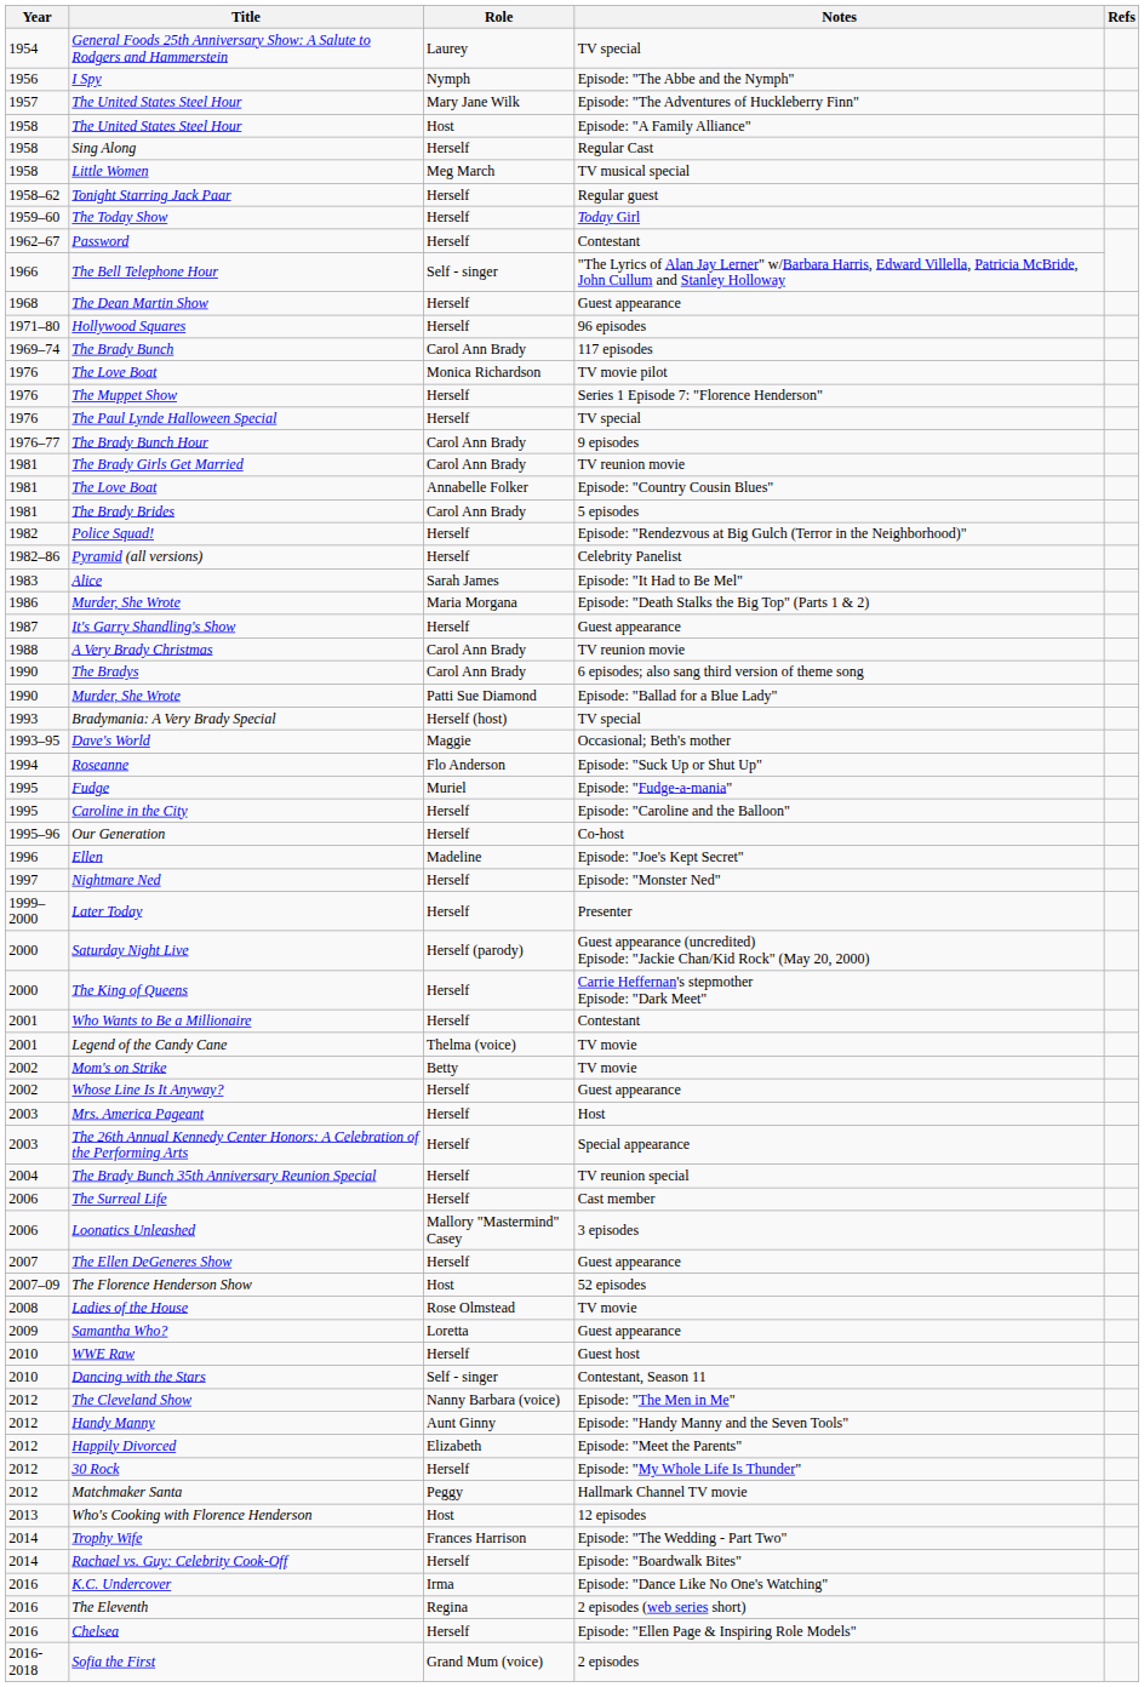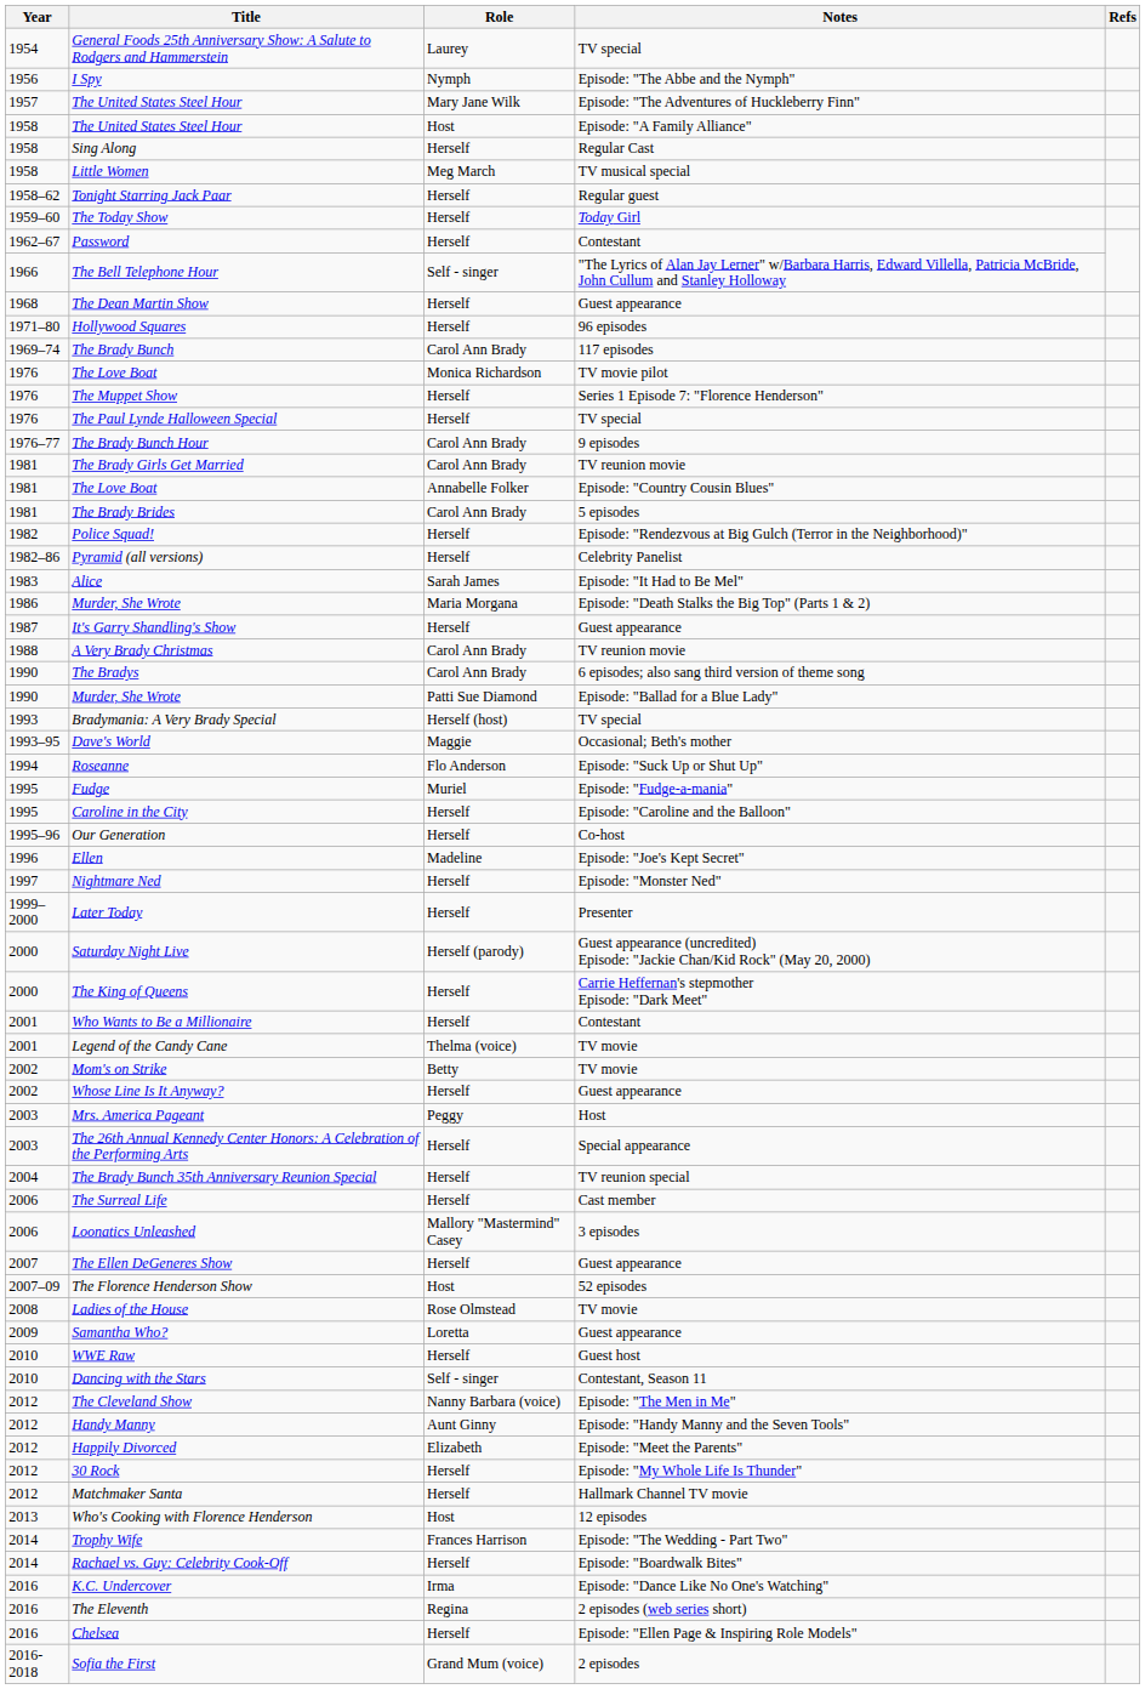 <table class="wikitable sortable">
 <tr>
 <th>Year</th>
 <th>Title</th>
 <th>Role</th>
 <th class="unsortable">Notes</th>
 <th class="unsortable">Refs</th>
 </tr>
 <tr>
 <td>1954</td>
 <td><em><a href='#'>General Foods 25th Anniversary Show: A Salute to Rodgers and Hammerstein</a></em></td>
 <td>Laurey</td>
 <td>TV special</td>
 <td></td>
 </tr>
 <tr>
 <td>1956</td>
 <td><em><a href='#'>I Spy</a></em></td>
 <td>Nymph</td>
 <td>Episode: "The Abbe and the Nymph"</td>
 <td></td>
 </tr>
 <tr>
 <td>1957</td>
 <td><em><a href='#'>The United States Steel Hour</a></em></td>
 <td>Mary Jane Wilk</td>
 <td>Episode: "The Adventures of Huckleberry Finn"</td>
 <td></td>
 </tr>
 <tr>
 <td>1958</td>
 <td><em><a href='#'>The United States Steel Hour</a></em></td>
 <td>Host</td>
 <td>Episode: "A Family Alliance"</td>
 <td></td>
 </tr>
 <tr>
 <td>1958</td>
 <td><em>Sing Along</em></td>
 <td>Herself</td>
 <td>Regular Cast</td>
 <td></td>
 </tr>
 <tr>
 <td>1958</td>
 <td><em><a href='#'>Little Women</a></em></td>
 <td>Meg March</td>
 <td>TV musical special</td>
 <td></td>
 </tr>
 <tr>
 <td>1958–62</td>
 <td><em><a href='#'>Tonight Starring Jack Paar</a></em></td>
 <td>Herself</td>
 <td>Regular guest</td>
 <td></td>
 </tr>
 <tr>
 <td>1959–60</td>
 <td><em><a href='#'>The Today Show</a></em></td>
 <td>Herself</td>
 <td><a href='#'><em>Today</em> Girl</a></td>
 <td></td>
 </tr>
 <tr>
 <td>1962–67</td>
 <td><em><a href='#'>Password</a></em></td>
 <td>Herself</td>
 <td>Contestant</td>
 </tr>
 <tr>
 <td>1966</td>
 <td><em><a href='#'>The Bell Telephone Hour</a></em></td>
 <td>Self - singer</td>
 <td>"The Lyrics of <a href='#'>Alan Jay Lerner</a>" w/<a href='#'>Barbara Harris</a>, <a href='#'>Edward Villella</a>, <a href='#'>Patricia McBride</a>, <a href='#'>John Cullum</a> and <a href='#'>Stanley Holloway</a></td>
 </tr>
 <tr>
 <td>1968</td>
 <td><em><a href='#'>The Dean Martin Show</a></em></td>
 <td>Herself</td>
 <td>Guest appearance</td>
 <td></td>
 </tr>
 <tr>
 <td>1971–80</td>
 <td><em><a href='#'>Hollywood Squares</a></em></td>
 <td>Herself</td>
 <td>96 episodes</td>
 <td></td>
 </tr>
 <tr>
 <td>1969–74</td>
 <td><em><a href='#'>The Brady Bunch</a></em></td>
 <td>Carol Ann Brady</td>
 <td>117 episodes</td>
 <td></td>
 </tr>
 <tr>
 <td>1976</td>
 <td><em><a href='#'>The Love Boat</a></em></td>
 <td>Monica Richardson</td>
 <td>TV movie pilot</td>
 <td></td>
 </tr>
 <tr>
 <td>1976</td>
 <td><em><a href='#'>The Muppet Show</a></em></td>
 <td>Herself</td>
 <td>Series 1 Episode 7: "Florence Henderson"</td>
 <td></td>
 </tr>
 <tr>
 <td>1976</td>
 <td><em><a href='#'>The Paul Lynde Halloween Special</a></em></td>
 <td>Herself</td>
 <td>TV special</td>
 <td></td>
 </tr>
 <tr>
 <td>1976–77</td>
 <td><em><a href='#'>The Brady Bunch Hour</a></em></td>
 <td>Carol Ann Brady</td>
 <td>9 episodes</td>
 <td></td>
 </tr>
 <tr>
 <td>1981</td>
 <td><em><a href='#'>The Brady Girls Get Married</a></em></td>
 <td>Carol Ann Brady</td>
 <td>TV reunion movie</td>
 <td></td>
 </tr>
 <tr>
 <td>1981</td>
 <td><em><a href='#'>The Love Boat</a></em></td>
 <td>Annabelle Folker</td>
 <td>Episode: "Country Cousin Blues"</td>
 <td></td>
 </tr>
 <tr>
 <td>1981</td>
 <td><em><a href='#'>The Brady Brides</a></em></td>
 <td>Carol Ann Brady</td>
 <td>5 episodes</td>
 <td></td>
 </tr>
 <tr>
 <td>1982</td>
 <td><em><a href='#'>Police Squad!</a></em></td>
 <td>Herself</td>
 <td>Episode: "Rendezvous at Big Gulch (Terror in the Neighborhood)"</td>
 <td></td>
 </tr>
 <tr>
 <td>1982–86</td>
 <td><em><a href='#'>Pyramid</a> (all versions)</em></td>
 <td>Herself</td>
 <td>Celebrity Panelist</td>
 <td></td>
 </tr>
 <tr>
 <td>1983</td>
 <td><em><a href='#'>Alice</a></em></td>
 <td>Sarah James</td>
 <td>Episode: "It Had to Be Mel"</td>
 <td></td>
 </tr>
 <tr>
 <td>1986</td>
 <td><em><a href='#'>Murder, She Wrote</a></em></td>
 <td>Maria Morgana</td>
 <td>Episode: "Death Stalks the Big Top" (Parts 1 & 2)</td>
 <td></td>
 </tr>
 <tr>
 <td>1987</td>
 <td><em><a href='#'>It's Garry Shandling's Show</a></em></td>
 <td>Herself</td>
 <td>Guest appearance</td>
 <td></td>
 </tr>
 <tr>
 <td>1988</td>
 <td><em><a href='#'>A Very Brady Christmas</a></em></td>
 <td>Carol Ann Brady</td>
 <td>TV reunion movie</td>
 <td></td>
 </tr>
 <tr>
 <td>1990</td>
 <td><em><a href='#'>The Bradys</a></em></td>
 <td>Carol Ann Brady</td>
 <td>6 episodes; also sang third version of theme song</td>
 <td></td>
 </tr>
 <tr>
 <td>1990</td>
 <td><em><a href='#'>Murder, She Wrote</a></em></td>
 <td>Patti Sue Diamond</td>
 <td>Episode: "Ballad for a Blue Lady"</td>
 <td></td>
 </tr>
 <tr>
 <td>1993</td>
 <td><em>Bradymania: A Very Brady Special</em></td>
 <td>Herself (host)</td>
 <td>TV special</td>
 </tr>
 <tr>
 <td>1993–95</td>
 <td><em><a href='#'>Dave's World</a></em></td>
 <td>Maggie</td>
 <td>Occasional; Beth's mother</td>
 <td></td>
 </tr>
 <tr>
 <td>1994</td>
 <td><em><a href='#'>Roseanne</a></em></td>
 <td>Flo Anderson</td>
 <td>Episode: "Suck Up or Shut Up"</td>
 <td></td>
 </tr>
 <tr>
 <td>1995</td>
 <td><em><a href='#'>Fudge</a></em></td>
 <td>Muriel</td>
 <td>Episode: "<a href='#'>Fudge-a-mania</a>"</td>
 <td></td>
 </tr>
 <tr>
 <td>1995</td>
 <td><em><a href='#'>Caroline in the City</a></em></td>
 <td>Herself</td>
 <td>Episode: "Caroline and the Balloon"</td>
 <td></td>
 </tr>
 <tr>
 <td>1995–96</td>
 <td><em>Our Generation</em></td>
 <td>Herself</td>
 <td>Co-host</td>
 <td></td>
 </tr>
 <tr>
 <td>1996</td>
 <td><em><a href='#'>Ellen</a></em></td>
 <td>Madeline</td>
 <td>Episode: "Joe's Kept Secret"</td>
 <td></td>
 </tr>
 <tr>
 <td>1997</td>
 <td><em><a href='#'>Nightmare Ned</a></em></td>
 <td>Herself</td>
 <td>Episode: "Monster Ned"</td>
 <td></td>
 </tr>
 <tr>
 <td>1999–2000</td>
 <td><em><a href='#'>Later Today</a></em></td>
 <td>Herself</td>
 <td>Presenter</td>
 <td></td>
 </tr>
 <tr>
 <td>2000</td>
 <td><em><a href='#'>Saturday Night Live</a></em></td>
 <td>Herself (parody)</td>
 <td>Guest appearance (uncredited)<br>Episode: "Jackie Chan/Kid Rock" (May 20, 2000)</td>
 <td></td>
 </tr>
 <tr>
 <td>2000</td>
 <td><em><a href='#'>The King of Queens</a></em></td>
 <td>Herself</td>
 <td><a href='#'>Carrie Heffernan</a>'s stepmother<br>Episode: "Dark Meet"</td>
 <td></td>
 </tr>
 <tr>
 <td>2001</td>
 <td><em><a href='#'>Who Wants to Be a Millionaire</a></em></td>
 <td>Herself</td>
 <td>Contestant</td>
 <td></td>
 </tr>
 <tr>
 <td>2001</td>
 <td><em>Legend of the Candy Cane</em></td>
 <td>Thelma (voice)</td>
 <td>TV movie</td>
 <td></td>
 </tr>
 <tr>
 <td>2002</td>
 <td><em><a href='#'>Mom's on Strike</a></em></td>
 <td>Betty</td>
 <td>TV movie</td>
 <td></td>
 </tr>
 <tr>
 <td>2002</td>
 <td><em><a href='#'>Whose Line Is It Anyway?</a></em></td>
 <td>Herself</td>
 <td>Guest appearance</td>
 <td></td>
 </tr>
 <tr>
 <td>2003</td>
 <td><em><a href='#'>Mrs. America Pageant</a></em></td>
-<td>Herself</td>
+<td>Peggy</td>
 <td>Host</td>
 <td></td>
 </tr>
 <tr>
 <td>2003</td>
 <td><em><a href='#'>The 26th Annual Kennedy Center Honors: A Celebration of the Performing Arts</a></em></td>
 <td>Herself</td>
 <td>Special appearance</td>
 <td></td>
 </tr>
 <tr>
 <td>2004</td>
 <td><em><a href='#'>The Brady Bunch 35th Anniversary Reunion Special</a></em></td>
 <td>Herself</td>
 <td>TV reunion special</td>
 <td></td>
 </tr>
 <tr>
 <td>2006</td>
 <td><em><a href='#'>The Surreal Life</a></em></td>
 <td>Herself</td>
 <td>Cast member</td>
 <td></td>
 </tr>
 <tr>
 <td>2006</td>
 <td><em><a href='#'>Loonatics Unleashed</a></em></td>
 <td>Mallory "Mastermind" Casey</td>
 <td>3 episodes</td>
 <td></td>
 </tr>
 <tr>
 <td>2007</td>
 <td><em><a href='#'>The Ellen DeGeneres Show</a></em></td>
 <td>Herself</td>
 <td>Guest appearance</td>
 <td></td>
 </tr>
 <tr>
 <td>2007–09</td>
 <td><em>The Florence Henderson Show</em></td>
 <td>Host</td>
 <td>52 episodes</td>
 <td></td>
 </tr>
 <tr>
 <td>2008</td>
 <td><em><a href='#'>Ladies of the House</a></em></td>
 <td>Rose Olmstead</td>
 <td>TV movie</td>
 <td></td>
 </tr>
 <tr>
 <td>2009</td>
 <td><em><a href='#'>Samantha Who?</a></em></td>
 <td>Loretta</td>
 <td>Guest appearance</td>
 <td></td>
 </tr>
 <tr>
 <td>2010</td>
 <td><em><a href='#'>WWE Raw</a></em></td>
 <td>Herself</td>
 <td>Guest host</td>
 <td></td>
 </tr>
 <tr>
 <td>2010</td>
 <td><em><a href='#'>Dancing with the Stars</a></em></td>
 <td>Self - singer</td>
 <td>Contestant, Season 11</td>
 <td></td>
 </tr>
 <tr>
 <td>2012</td>
 <td><em><a href='#'>The Cleveland Show</a></em></td>
 <td>Nanny Barbara (voice)</td>
 <td>Episode: "<a href='#'>The Men in Me</a>"</td>
 <td></td>
 </tr>
 <tr>
 <td>2012</td>
 <td><em><a href='#'>Handy Manny</a></em></td>
 <td>Aunt Ginny</td>
 <td>Episode: "Handy Manny and the Seven Tools"</td>
 <td></td>
 </tr>
 <tr>
 <td>2012</td>
 <td><em><a href='#'>Happily Divorced</a></em></td>
 <td>Elizabeth</td>
 <td>Episode: "Meet the Parents"</td>
 <td></td>
 </tr>
 <tr>
 <td>2012</td>
 <td><em><a href='#'>30 Rock</a></em></td>
 <td>Herself</td>
 <td>Episode: "<a href='#'>My Whole Life Is Thunder</a>"</td>
 <td></td>
 </tr>
 <tr>
 <td>2012</td>
 <td><em>Matchmaker Santa</em></td>
-<td>Peggy</td>
+<td>Herself</td>
 <td>Hallmark Channel TV movie</td>
 <td></td>
 </tr>
 <tr>
 <td>2013</td>
 <td><em>Who's Cooking with Florence Henderson</em></td>
 <td>Host</td>
 <td>12 episodes</td>
 <td></td>
 </tr>
 <tr>
 <td>2014</td>
 <td><em><a href='#'>Trophy Wife</a></em></td>
 <td>Frances Harrison</td>
 <td>Episode: "The Wedding - Part Two"</td>
 <td></td>
 </tr>
 <tr>
 <td>2014</td>
 <td><em><a href='#'>Rachael vs. Guy: Celebrity Cook-Off</a></em></td>
 <td>Herself</td>
 <td>Episode: "Boardwalk Bites"</td>
 <td></td>
 </tr>
 <tr>
 <td>2016</td>
 <td><em><a href='#'>K.C. Undercover</a></em></td>
 <td>Irma</td>
 <td>Episode: "Dance Like No One's Watching"</td>
 <td></td>
 </tr>
 <tr>
 <td>2016</td>
 <td><em>The Eleventh</em></td>
 <td>Regina</td>
 <td>2 episodes (<a href='#'>web series</a> short)</td>
 <td></td>
 </tr>
 <tr>
 <td>2016</td>
 <td><em><a href='#'>Chelsea</a></em></td>
 <td>Herself</td>
 <td>Episode: "Ellen Page & Inspiring Role Models"</td>
 <td></td>
 </tr>
 <tr>
 <td>2016-2018</td>
 <td><em><a href='#'>Sofia the First</a></em></td>
 <td>Grand Mum (voice)</td>
 <td>2 episodes</td>
 <td></td>
 </tr>
 </table>
